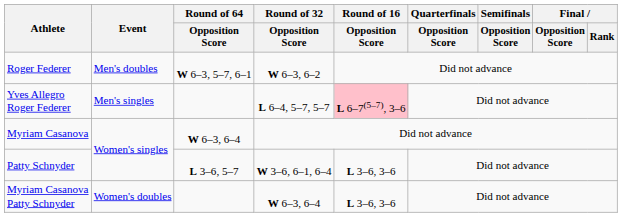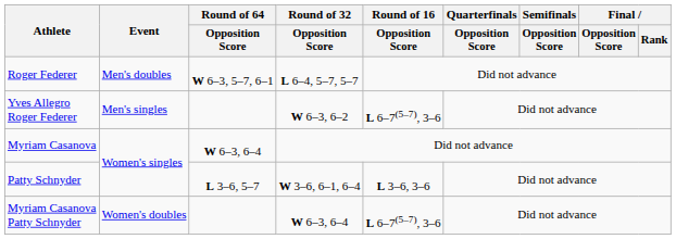 <table class=wikitable style="font-size:90%">
 <tr>
 <th rowspan="2">Athlete</th>
 <th rowspan="2">Event</th>
 <th>Round of 64</th>
 <th>Round of 32</th>
 <th>Round of 16</th>
 <th>Quarterfinals</th>
 <th>Semifinals</th>
 <th colspan=2>Final / </th>
 </tr>
 <tr style="font-size:95%">
 <th>Opposition<br>Score</th>
 <th>Opposition<br>Score</th>
 <th>Opposition<br>Score</th>
 <th>Opposition<br>Score</th>
 <th>Opposition<br>Score</th>
 <th>Opposition<br>Score</th>
 <th>Rank</th>
 </tr>
 <tr align=center>
 <td align=left><a href='#'>Roger Federer</a></td>
 <td align=left><a href='#'>Men's doubles</a></td>
 <td><br><strong>W</strong> 6–3, 5–7, 6–1</td>
-<td><br><strong>W</strong> 6–3, 6–2</td>
+<td><br><strong>L</strong> 6–4, 5–7, 5–7</td>
 <td colspan=5>Did not advance</td>
 </tr>
 <tr align=center>
 <td align=left><a href='#'>Yves Allegro</a><br><a href='#'>Roger Federer</a></td>
 <td align=left><a href='#'>Men's singles</a></td>
 <td></td>
-<td><br><strong>L</strong> 6–4, 5–7, 5–7</td>
-<td style="background: pink;"><br><strong>L</strong> 6–7<sup>(5–7)</sup>, 3–6</td>
+<td><br><strong>W</strong> 6–3, 6–2</td>
+<td><br><strong>L</strong> 6–7<sup>(5–7)</sup>, 3–6</td>
 <td colspan=4>Did not advance</td>
 </tr>
 <tr align=center>
 <td align=left><a href='#'>Myriam Casanova</a></td>
 <td align=left rowspan=2><a href='#'>Women's singles</a></td>
 <td><br><strong>W</strong> 6–3, 6–4</td>
 <td colspan=6>Did not advance</td>
 </tr>
 <tr align=center>
 <td align=left><a href='#'>Patty Schnyder</a></td>
 <td><br><strong>L</strong> 3–6, 5–7</td>
 <td><br><strong>W</strong> 3–6, 6–1, 6–4</td>
 <td><br><strong>L</strong> 3–6, 3–6</td>
 <td colspan=4>Did not advance</td>
 </tr>
 <tr align=center>
 <td align=left><a href='#'>Myriam Casanova</a><br><a href='#'>Patty Schnyder</a></td>
 <td align=left rowspan=2><a href='#'>Women's doubles</a></td>
 <td></td>
 <td><br><strong>W</strong> 6–3, 6–4</td>
-<td><br><strong>L</strong> 3–6, 3–6</td>
+<td><br><strong>L</strong> 6–7<sup>(5–7)</sup>, 3–6</td>
 <td colspan=4>Did not advance</td>
 </tr>
 </table>
